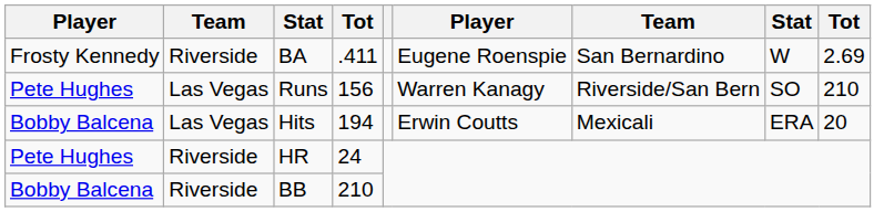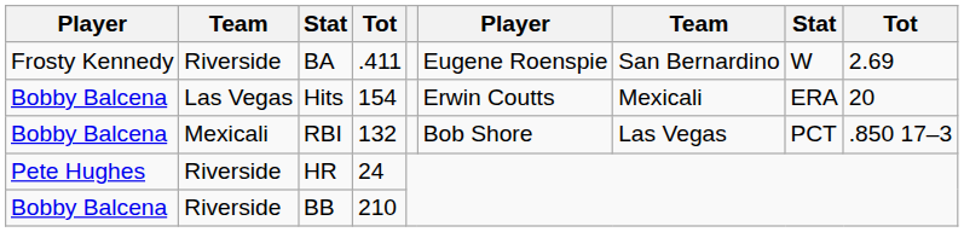 <table class="wikitable">
 <tr>
 <th>Player</th>
 <th>Team</th>
 <th>Stat</th>
 <th>Tot</th>
 <th></th>
 <th>Player</th>
 <th>Team</th>
 <th>Stat</th>
 <th>Tot</th>
 </tr>
 <tr>
 <td>Frosty Kennedy</td>
 <td>Riverside</td>
 <td>BA</td>
 <td>.411</td>
 <td></td>
 <td>Eugene Roenspie</td>
 <td>San Bernardino</td>
 <td>W</td>
 <td>2.69</td>
 </tr>
 <tr>
-<td><a href='#'>Pete Hughes</a></td>
-<td>Las Vegas</td>
-<td>Runs</td>
-<td>156</td>
-<td></td>
-<td>Warren Kanagy</td>
-<td>Riverside/San Bern</td>
-<td>SO</td>
-<td>210</td>
-</tr>
-<tr>
 <td><a href='#'>Bobby Balcena</a></td>
 <td>Las Vegas</td>
 <td>Hits</td>
-<td>194</td>
+<td>154</td>
 <td></td>
 <td>Erwin Coutts</td>
 <td>Mexicali</td>
 <td>ERA</td>
 <td>20</td>
+</tr>
+<tr>
+<td><a href='#'>Bobby Balcena</a></td>
+<td>Mexicali</td>
+<td>RBI</td>
+<td>132</td>
+<td></td>
+<td>Bob Shore</td>
+<td>Las Vegas</td>
+<td>PCT</td>
+<td>.850 17–3</td>
 </tr>
 <tr>
 <td><a href='#'>Pete Hughes</a></td>
 <td>Riverside</td>
 <td>HR</td>
 <td>24</td>
 </tr>
 <tr>
 <td><a href='#'>Bobby Balcena</a></td>
 <td>Riverside</td>
 <td>BB</td>
 <td>210</td>
 </tr>
 </table>
